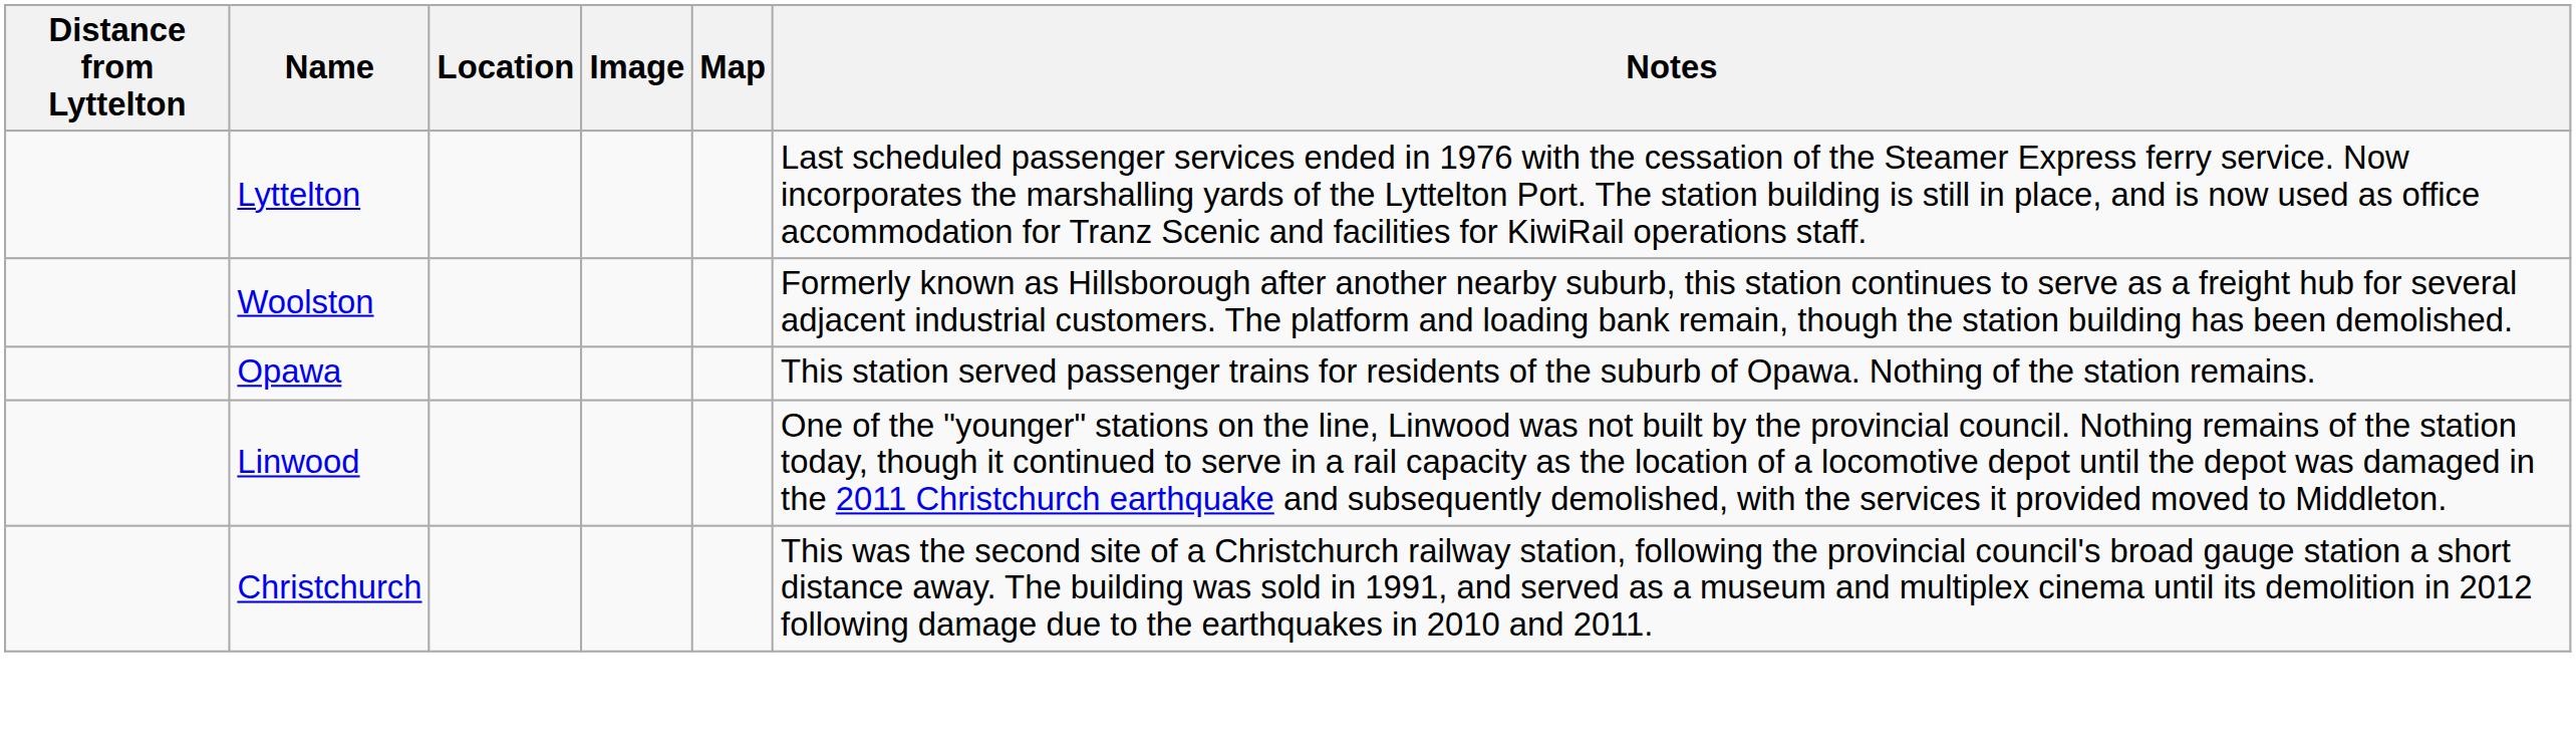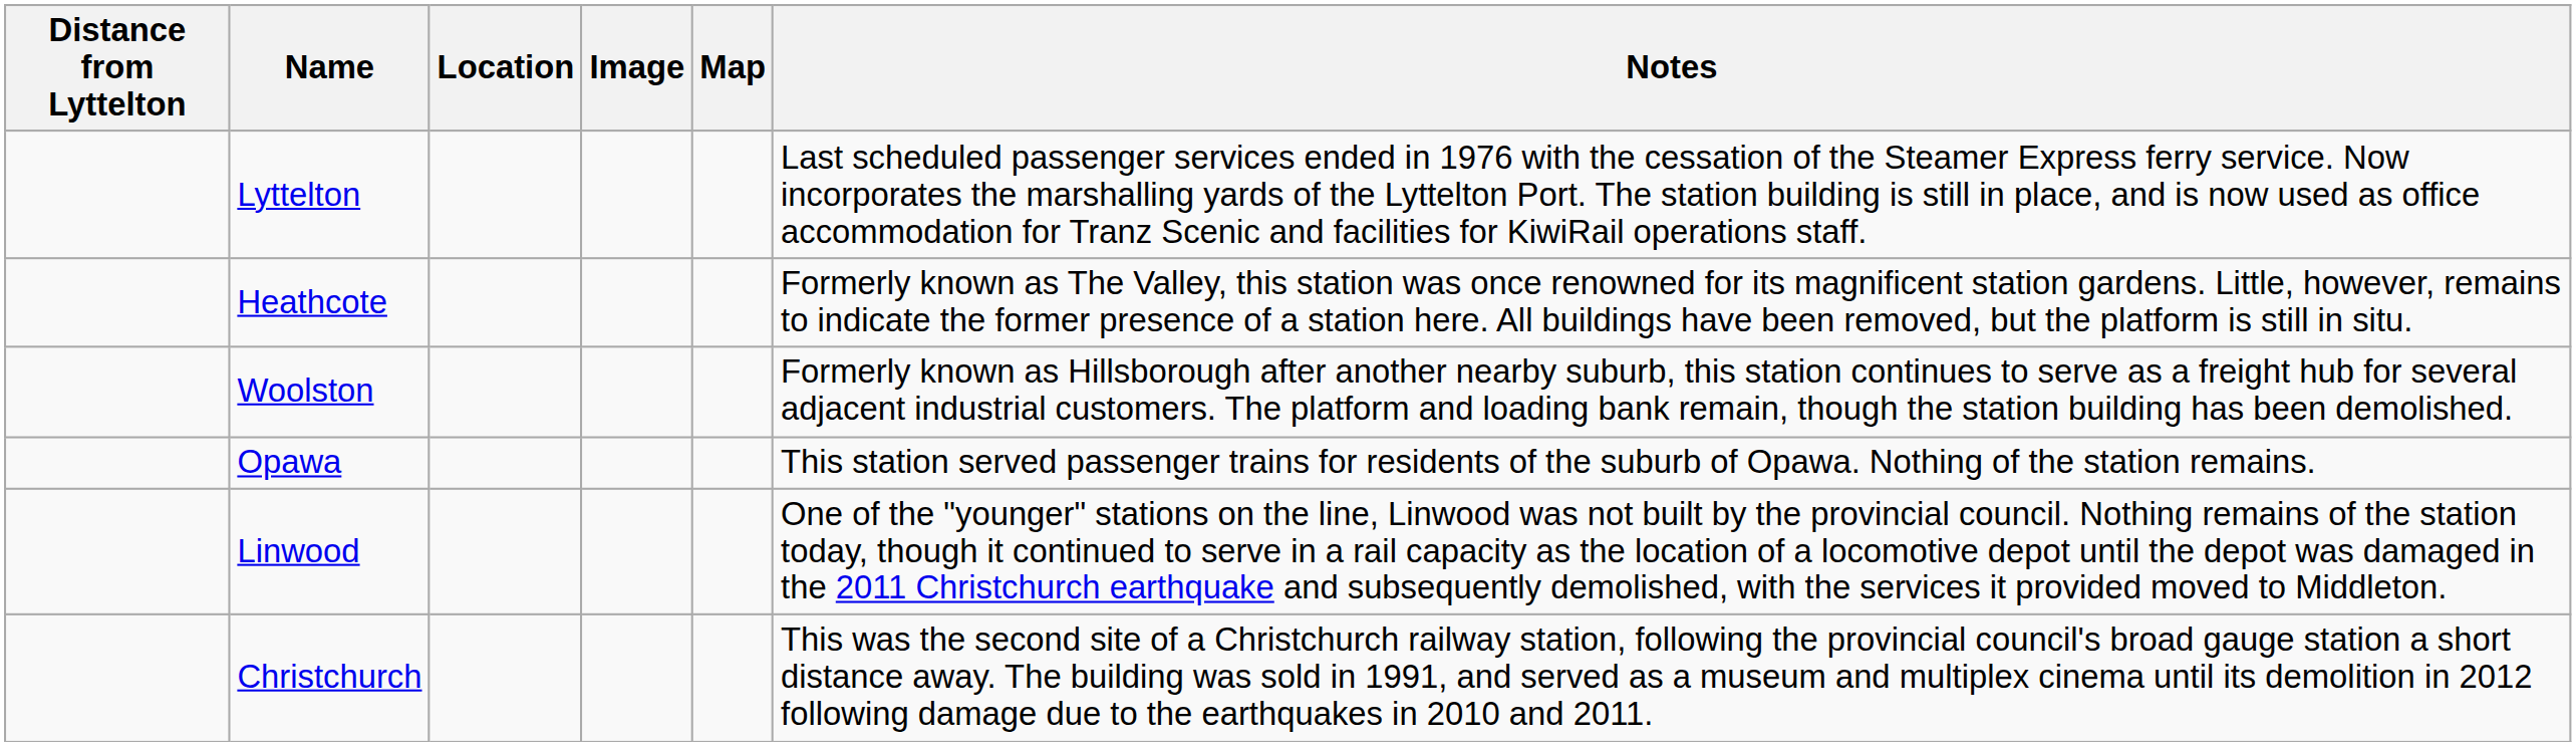 <table class="wikitable">
 <tr>
 <th>Distance from Lyttelton</th>
 <th>Name</th>
 <th>Location</th>
 <th>Image</th>
 <th>Map</th>
 <th>Notes</th>
 </tr>
 <tr>
 <td></td>
 <td><a href='#'>Lyttelton</a></td>
 <td></td>
 <td></td>
 <td></td>
 <td>Last scheduled passenger services ended in 1976 with the cessation of the Steamer Express ferry service.  Now incorporates the marshalling yards of the Lyttelton Port.  The station building is still in place, and is now used as office accommodation for Tranz Scenic and facilities for KiwiRail operations staff.</td>
+</tr>
+<tr>
+<td></td>
+<td><a href='#'>Heathcote</a></td>
+<td></td>
+<td></td>
+<td></td>
+<td>Formerly known as The Valley, this station was once renowned for its magnificent station gardens.  Little, however, remains to indicate the former presence of a station here.  All buildings have been removed, but the platform is still in situ.</td>
 </tr>
 <tr>
 <td></td>
 <td><a href='#'>Woolston</a></td>
 <td></td>
 <td></td>
 <td></td>
 <td>Formerly known as Hillsborough after another nearby suburb, this station continues to serve as a freight hub for several adjacent industrial customers.  The platform and loading bank remain, though the station building has been demolished.</td>
 </tr>
 <tr>
 <td></td>
 <td><a href='#'>Opawa</a></td>
 <td></td>
 <td></td>
 <td></td>
 <td>This station served passenger trains for residents of the suburb of Opawa.  Nothing of the station remains.</td>
 </tr>
 <tr>
 <td></td>
 <td><a href='#'>Linwood</a></td>
 <td></td>
 <td></td>
 <td></td>
 <td>One of the "younger" stations on the line, Linwood was not built by the provincial council.  Nothing remains of the station today, though it continued to serve in a rail capacity as the location of a locomotive depot until the depot was damaged in the <a href='#'>2011 Christchurch earthquake</a> and subsequently demolished, with the services it provided moved to Middleton.</td>
 </tr>
 <tr>
 <td></td>
 <td><a href='#'>Christchurch</a></td>
 <td></td>
 <td></td>
 <td></td>
 <td>This was the second site of a Christchurch railway station, following the provincial council's broad gauge station a short distance away.  The building was sold in 1991, and served as a museum and multiplex cinema until its demolition in 2012 following damage due to the earthquakes in 2010 and 2011.</td>
 </tr>
 </table>
